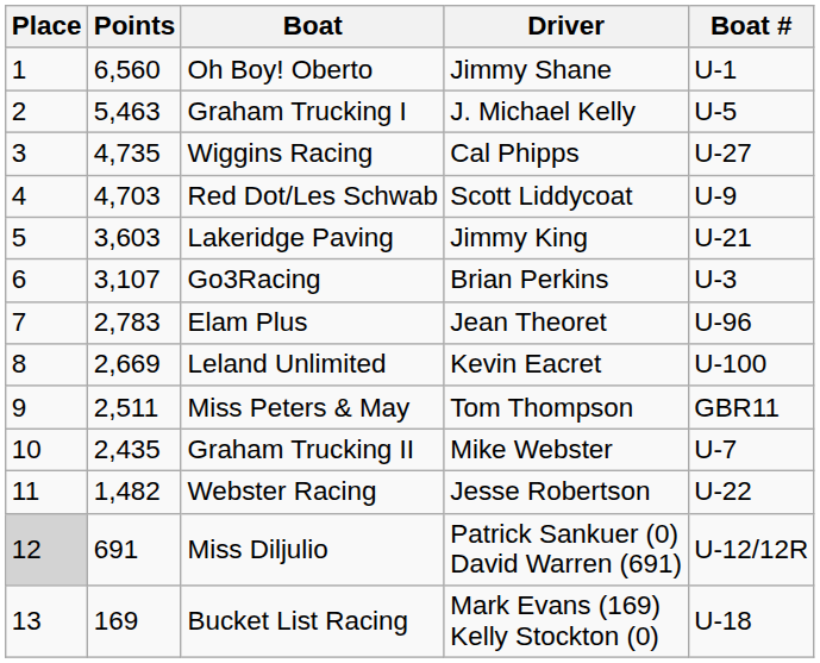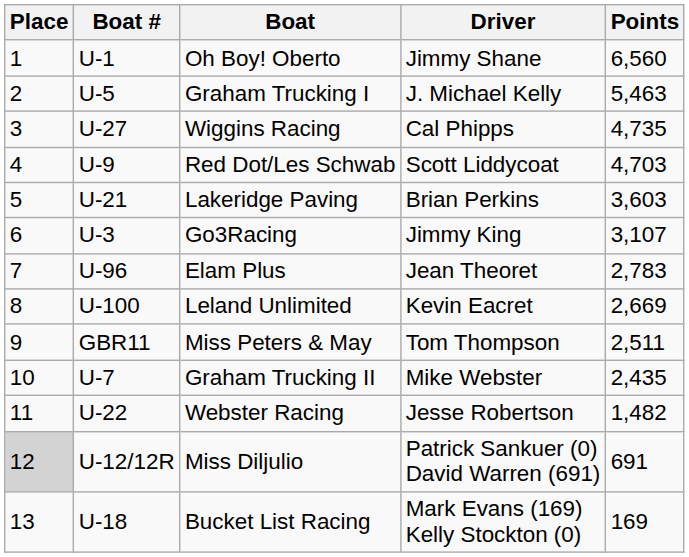 <table class="wikitable">
 <tr>
 <th>Place</th>
-<th>Points</th>
+<th>Boat #</th>
 <th>Boat</th>
 <th>Driver</th>
-<th>Boat #</th>
+<th>Points</th>
 </tr>
 <tr>
 <td>1</td>
-<td>6,560</td>
+<td>U-1</td>
 <td>Oh Boy! Oberto</td>
 <td>Jimmy Shane</td>
-<td>U-1</td>
+<td>6,560</td>
 </tr>
 <tr>
 <td>2</td>
-<td>5,463</td>
+<td>U-5</td>
 <td>Graham Trucking I</td>
 <td>J. Michael Kelly</td>
-<td>U-5</td>
+<td>5,463</td>
 </tr>
 <tr>
 <td>3</td>
-<td>4,735</td>
+<td>U-27</td>
 <td>Wiggins Racing</td>
 <td>Cal Phipps</td>
-<td>U-27</td>
+<td>4,735</td>
 </tr>
 <tr>
 <td>4</td>
-<td>4,703</td>
+<td>U-9</td>
 <td>Red Dot/Les Schwab</td>
 <td>Scott Liddycoat</td>
-<td>U-9</td>
+<td>4,703</td>
 </tr>
 <tr>
 <td>5</td>
+<td>U-21</td>
+<td>Lakeridge Paving</td>
+<td>Brian Perkins</td>
 <td>3,603</td>
-<td>Lakeridge Paving</td>
-<td>Jimmy King</td>
-<td>U-21</td>
 </tr>
 <tr>
 <td>6</td>
+<td>U-3</td>
+<td>Go3Racing</td>
+<td>Jimmy King</td>
 <td>3,107</td>
-<td>Go3Racing</td>
-<td>Brian Perkins</td>
-<td>U-3</td>
 </tr>
 <tr>
 <td>7</td>
-<td>2,783</td>
+<td>U-96</td>
 <td>Elam Plus</td>
 <td>Jean Theoret</td>
-<td>U-96</td>
+<td>2,783</td>
 </tr>
 <tr>
 <td>8</td>
-<td>2,669</td>
+<td>U-100</td>
 <td>Leland Unlimited</td>
 <td>Kevin Eacret</td>
-<td>U-100</td>
+<td>2,669</td>
 </tr>
 <tr>
 <td>9</td>
-<td>2,511</td>
+<td>GBR11</td>
 <td>Miss Peters & May</td>
 <td>Tom Thompson</td>
-<td>GBR11</td>
+<td>2,511</td>
 </tr>
 <tr>
 <td>10</td>
-<td>2,435</td>
+<td>U-7</td>
 <td>Graham Trucking II</td>
 <td>Mike Webster</td>
-<td>U-7</td>
+<td>2,435</td>
 </tr>
 <tr>
 <td>11</td>
-<td>1,482</td>
+<td>U-22</td>
 <td>Webster Racing</td>
 <td>Jesse Robertson</td>
-<td>U-22</td>
+<td>1,482</td>
 </tr>
 <tr>
 <td style="background: lightgrey;">12</td>
-<td>691</td>
+<td>U-12/12R</td>
 <td>Miss Diljulio</td>
 <td>Patrick Sankuer (0)<br>David Warren (691)</td>
-<td>U-12/12R</td>
+<td>691</td>
 </tr>
 <tr>
 <td>13</td>
-<td>169</td>
+<td>U-18</td>
 <td>Bucket List Racing</td>
 <td>Mark Evans (169)<br>Kelly Stockton (0)</td>
-<td>U-18</td>
+<td>169</td>
 </tr>
 </table>
